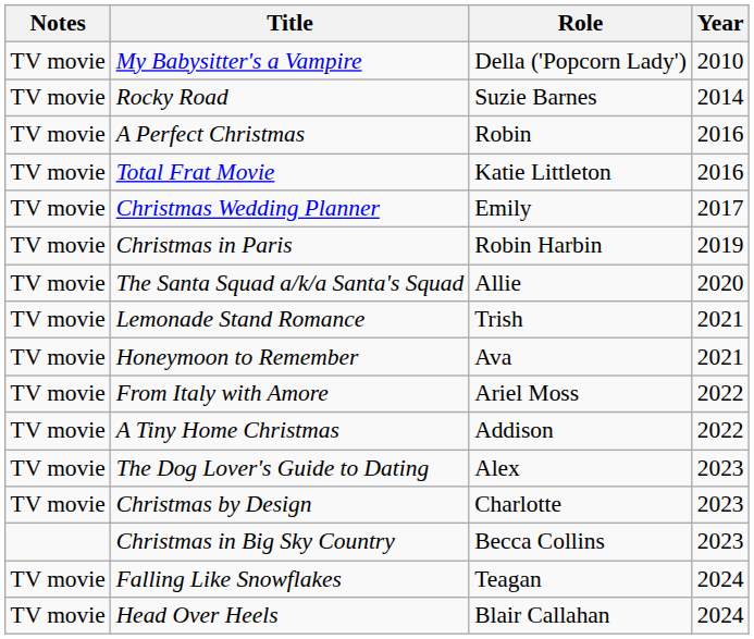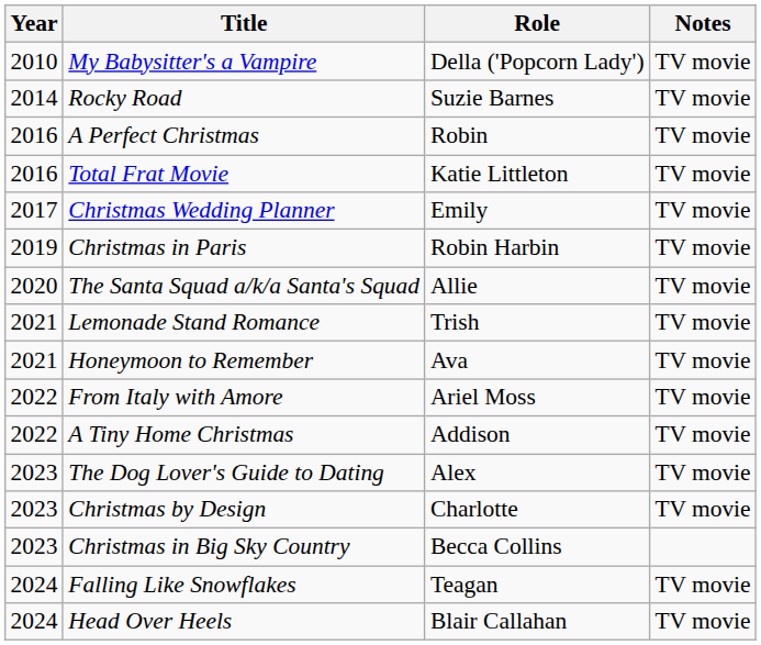 <table class="wikitable sortable">
 <tr>
-<th class="unsortable">Notes</th>
+<th>Year</th>
 <th>Title</th>
 <th>Role</th>
-<th>Year</th>
+<th class="unsortable">Notes</th>
 </tr>
 <tr>
-<td>TV movie</td>
+<td>2010</td>
 <td><em><a href='#'>My Babysitter's a Vampire</a></em></td>
 <td>Della ('Popcorn Lady')</td>
-<td>2010</td>
+<td>TV movie</td>
 </tr>
 <tr>
-<td>TV movie</td>
+<td>2014</td>
 <td><em>Rocky Road</em></td>
 <td>Suzie Barnes</td>
-<td>2014</td>
+<td>TV movie</td>
 </tr>
 <tr>
-<td>TV movie</td>
+<td>2016</td>
 <td data-sort-value="Perfect Christmas, A"><em>A Perfect Christmas</em></td>
 <td>Robin</td>
-<td>2016</td>
+<td>TV movie</td>
 </tr>
 <tr>
-<td>TV movie</td>
+<td>2016</td>
 <td><em><a href='#'>Total Frat Movie</a></em></td>
 <td>Katie Littleton</td>
-<td>2016</td>
+<td>TV movie</td>
 </tr>
 <tr>
-<td>TV movie</td>
+<td>2017</td>
 <td><em><a href='#'>Christmas Wedding Planner</a></em></td>
 <td>Emily</td>
-<td>2017</td>
+<td>TV movie</td>
 </tr>
 <tr>
-<td>TV movie</td>
+<td>2019</td>
 <td><em>Christmas in Paris</em></td>
 <td>Robin Harbin</td>
-<td>2019</td>
+<td>TV movie</td>
 </tr>
 <tr>
-<td>TV movie</td>
+<td>2020</td>
 <td data-sort-value="Santa Squad a/k/a Santa's Squad, The"><em>The Santa Squad a/k/a Santa's Squad</em></td>
 <td>Allie</td>
-<td>2020</td>
+<td>TV movie</td>
 </tr>
 <tr>
-<td>TV movie</td>
+<td>2021</td>
 <td><em>Lemonade Stand Romance</em></td>
 <td>Trish</td>
-<td>2021</td>
+<td>TV movie</td>
 </tr>
 <tr>
-<td>TV movie</td>
+<td>2021</td>
 <td><em>Honeymoon to Remember</em></td>
 <td>Ava</td>
-<td>2021</td>
+<td>TV movie</td>
 </tr>
 <tr>
-<td>TV movie</td>
+<td>2022</td>
 <td><em>From Italy with Amore</em></td>
 <td>Ariel Moss</td>
-<td>2022</td>
+<td>TV movie</td>
 </tr>
 <tr>
-<td>TV movie</td>
+<td>2022</td>
 <td data-sort-value="Tiny Home Christmas, A"><em>A Tiny Home Christmas</em></td>
 <td>Addison</td>
-<td>2022</td>
+<td>TV movie</td>
 </tr>
 <tr>
-<td>TV movie</td>
+<td>2023</td>
 <td data-sort-value="Dog Lover's Guide to Dating, The"><em>The Dog Lover's Guide to Dating</em></td>
 <td>Alex</td>
-<td>2023</td>
+<td>TV movie</td>
 </tr>
 <tr>
-<td>TV movie</td>
+<td>2023</td>
 <td><em>Christmas by Design</em></td>
 <td>Charlotte</td>
-<td>2023</td>
+<td>TV movie</td>
 </tr>
 <tr>
-<td></td>
+<td>2023</td>
 <td><em>Christmas in Big Sky Country</em></td>
 <td>Becca Collins</td>
-<td>2023</td>
+<td></td>
 </tr>
 <tr>
-<td>TV movie</td>
+<td>2024</td>
 <td><em>Falling Like Snowflakes</em></td>
 <td>Teagan</td>
-<td>2024</td>
+<td>TV movie</td>
 </tr>
 <tr>
-<td>TV movie</td>
+<td>2024</td>
 <td><em>Head Over Heels</em></td>
 <td>Blair Callahan</td>
-<td>2024</td>
+<td>TV movie</td>
 </tr>
 </table>
